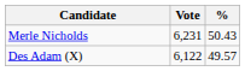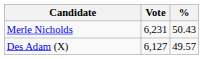 <table class="wikitable">
 <tr>
 <th bgcolor="#DDDDFF" width="200px">Candidate</th>
 <th bgcolor="#DDDDFF">Vote</th>
 <th bgcolor="#DDDDFF">%</th>
 </tr>
 <tr>
 <td><a href='#'>Merle Nicholds</a></td>
 <td>6,231</td>
 <td>50.43</td>
 </tr>
 <tr>
 <td><a href='#'>Des Adam</a> (X)</td>
-<td>6,122</td>
+<td>6,127</td>
 <td>49.57</td>
 </tr>
 </table>
